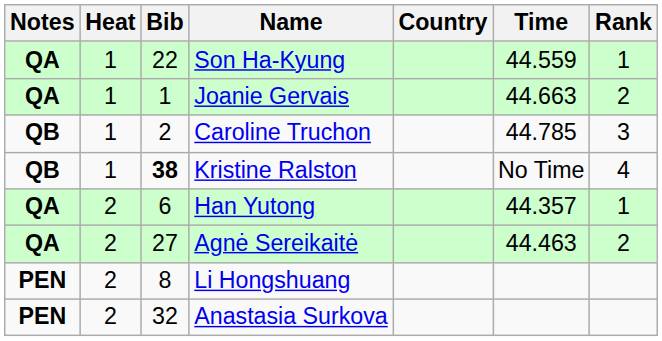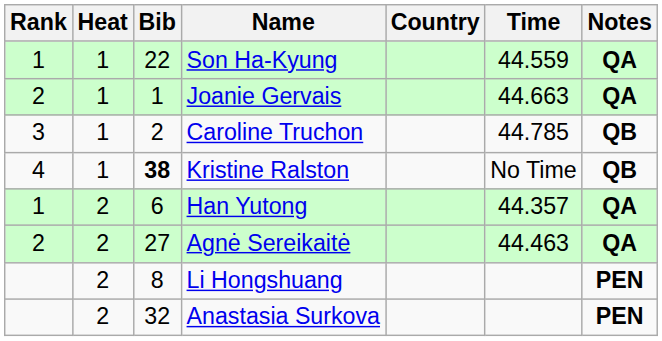 <table class="wikitable sortable" style="text-align:center">
 <tr>
-<th>Notes</th>
+<th>Rank</th>
 <th>Heat</th>
 <th>Bib</th>
 <th>Name</th>
 <th>Country</th>
 <th>Time</th>
-<th>Rank</th>
+<th>Notes</th>
 </tr>
 <tr bgcolor=ccffcc>
-<td><strong>QA</strong></td>
+<td>1</td>
 <td>1</td>
 <td>22</td>
 <td align=left><a href='#'>Son Ha-Kyung</a></td>
 <td align=left></td>
 <td>44.559</td>
-<td>1</td>
+<td><strong>QA</strong></td>
 </tr>
 <tr bgcolor=ccffcc>
-<td><strong>QA</strong></td>
+<td>2</td>
 <td>1</td>
 <td>1</td>
 <td align=left><a href='#'>Joanie Gervais</a></td>
 <td align=left></td>
 <td>44.663</td>
-<td>2</td>
+<td><strong>QA</strong></td>
 </tr>
 <tr>
-<td><strong>QB</strong></td>
+<td>3</td>
 <td>1</td>
 <td>2</td>
 <td align=left><a href='#'>Caroline Truchon</a></td>
 <td align=left></td>
 <td>44.785</td>
-<td>3</td>
+<td><strong>QB</strong></td>
 </tr>
 <tr>
-<td><strong>QB</strong></td>
+<td>4</td>
 <td>1</td>
 <td><strong>38</strong></td>
 <td align=left><a href='#'>Kristine Ralston</a></td>
 <td align=left></td>
 <td>No Time</td>
-<td>4</td>
+<td><strong>QB</strong></td>
 </tr>
 <tr bgcolor=ccffcc>
-<td><strong>QA</strong></td>
+<td>1</td>
 <td>2</td>
 <td>6</td>
 <td align=left><a href='#'>Han Yutong</a></td>
 <td align=left></td>
 <td>44.357</td>
-<td>1</td>
+<td><strong>QA</strong></td>
 </tr>
 <tr bgcolor=ccffcc>
-<td><strong>QA</strong></td>
+<td>2</td>
 <td>2</td>
 <td>27</td>
 <td align=left><a href='#'>Agnė Sereikaitė</a></td>
 <td align=left></td>
 <td>44.463</td>
-<td>2</td>
+<td><strong>QA</strong></td>
 </tr>
 <tr>
-<td><strong>PEN</strong></td>
+<td></td>
 <td>2</td>
 <td>8</td>
 <td align=left><a href='#'>Li Hongshuang</a></td>
 <td align=left></td>
 <td></td>
-<td></td>
+<td><strong>PEN</strong></td>
 </tr>
 <tr>
-<td><strong>PEN</strong></td>
+<td></td>
 <td>2</td>
 <td>32</td>
 <td align=left><a href='#'>Anastasia Surkova</a></td>
 <td align=left></td>
 <td></td>
-<td></td>
+<td><strong>PEN</strong></td>
 </tr>
 </table>
